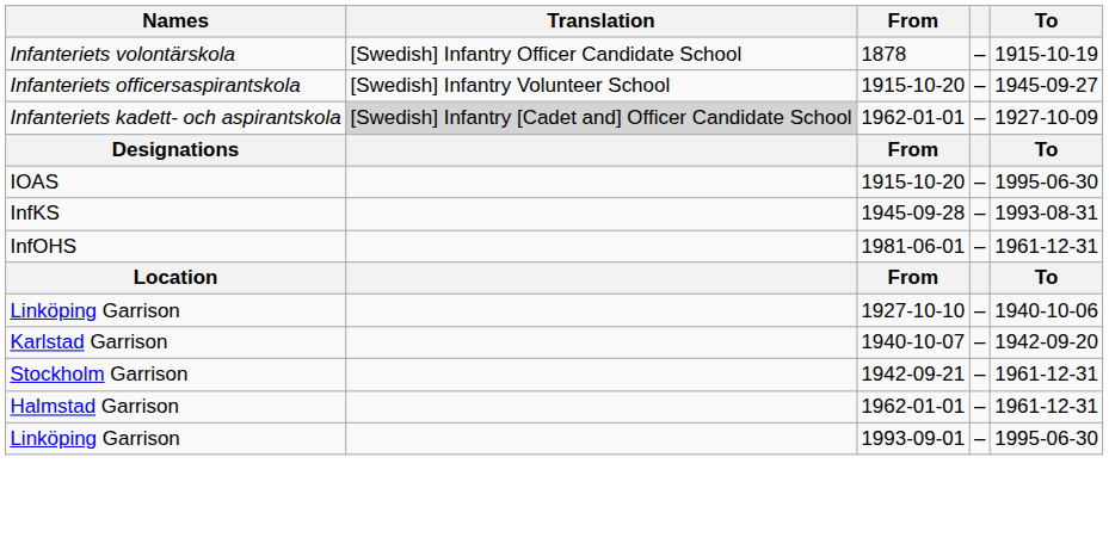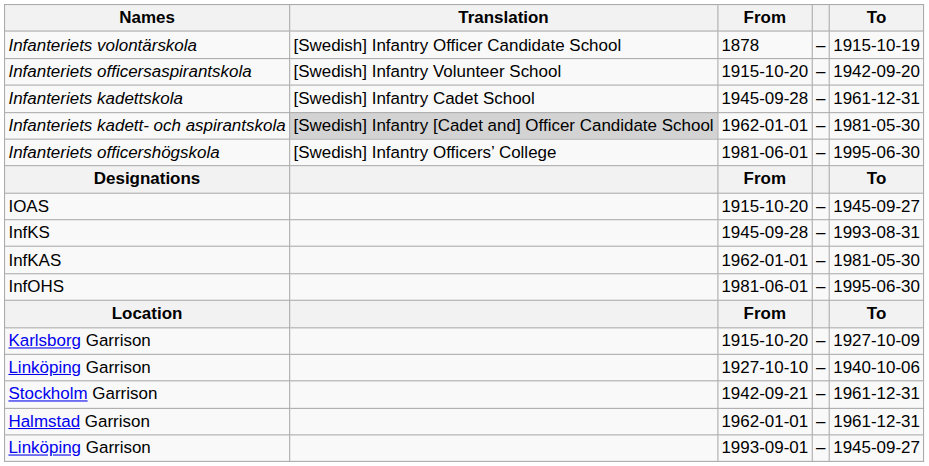 <table class="wikitable">
 <tr>
 <th style="font-weight:bold;">Names</th>
 <th style="font-weight:bold;">Translation</th>
 <th style="text-align: center; font-weight:bold;">From</th>
 <th></th>
 <th style="text-align: center; font-weight:bold;">To</th>
 </tr>
 <tr>
 <td style="font-style:italic;">Infanteriets volontärskola</td>
 <td>[Swedish] Infantry Officer Candidate School</td>
 <td>1878</td>
 <td>–</td>
 <td>1915-10-19</td>
 </tr>
 <tr>
 <td style="font-style:italic;">Infanteriets officersaspirantskola</td>
 <td>[Swedish] Infantry Volunteer School</td>
 <td>1915-10-20</td>
 <td>–</td>
-<td>1945-09-27</td>
+<td style="text-align: center;">1942-09-20</td>
+</tr>
+<tr>
+<td style="font-style:italic;">Infanteriets kadettskola</td>
+<td>[Swedish] Infantry Cadet School</td>
+<td>1945-09-28</td>
+<td>–</td>
+<td>1961-12-31</td>
 </tr>
 <tr>
 <td style="font-style:italic;">Infanteriets kadett- och aspirantskola</td>
 <td style="background: lightgrey;">[Swedish] Infantry [Cadet and] Officer Candidate School</td>
 <td>1962-01-01</td>
 <td>–</td>
-<td style="text-align: center;">1927-10-09</td>
+<td>1981-05-30</td>
+</tr>
+<tr>
+<td style="font-style:italic;">Infanteriets officershögskola</td>
+<td>[Swedish] Infantry Officers’ College</td>
+<td>1981-06-01</td>
+<td>–</td>
+<td>1995-06-30</td>
 </tr>
 <tr>
 <th style="font-weight:bold;">Designations</th>
 <th style="font-weight:bold;"></th>
 <th style="text-align: center; font-weight:bold;">From</th>
 <th></th>
 <th style="text-align: center; font-weight:bold;">To</th>
 </tr>
 <tr>
 <td>IOAS</td>
 <td></td>
 <td style="text-align: center;">1915-10-20</td>
 <td style="text-align: center;">–</td>
-<td style="text-align: center;">1995-06-30</td>
+<td style="text-align: center;">1945-09-27</td>
 </tr>
 <tr>
 <td>InfKS</td>
 <td></td>
 <td style="text-align: center;">1945-09-28</td>
 <td>–</td>
 <td style="text-align: center;">1993-08-31</td>
 </tr>
 <tr>
+<td>InfKAS</td>
+<td></td>
+<td style="text-align: center;">1962-01-01</td>
+<td>–</td>
+<td style="text-align: center;">1981-05-30</td>
+</tr>
+<tr>
 <td>InfOHS</td>
 <td></td>
 <td style="text-align: center;">1981-06-01</td>
 <td>–</td>
-<td style="text-align: center;">1961-12-31</td>
+<td style="text-align: center;">1995-06-30</td>
 </tr>
 <tr>
 <th style="font-weight:bold;">Location</th>
 <th style="font-weight:bold;"></th>
 <th style="text-align: center; font-weight:bold;">From</th>
 <th></th>
 <th style="text-align: center; font-weight:bold;">To</th>
 </tr>
 <tr>
+<td><a href='#'>Karlsborg</a> Garrison</td>
+<td></td>
+<td style="text-align: center;">1915-10-20</td>
+<td style="text-align: center;">–</td>
+<td style="text-align: center;">1927-10-09</td>
+</tr>
+<tr>
 <td><a href='#'>Linköping</a> Garrison</td>
 <td></td>
 <td style="text-align: center;">1927-10-10</td>
 <td style="text-align: center;">–</td>
 <td style="text-align: center;">1940-10-06</td>
-</tr>
-<tr>
-<td><a href='#'>Karlstad</a> Garrison</td>
-<td></td>
-<td style="text-align: center;">1940-10-07</td>
-<td style="text-align: center;">–</td>
-<td style="text-align: center;">1942-09-20</td>
 </tr>
 <tr>
 <td><a href='#'>Stockholm</a> Garrison</td>
 <td></td>
 <td style="text-align: center;">1942-09-21</td>
 <td style="text-align: center;">–</td>
 <td style="text-align: center;">1961-12-31</td>
 </tr>
 <tr>
 <td><a href='#'>Halmstad</a> Garrison</td>
 <td></td>
 <td style="text-align: center;">1962-01-01</td>
 <td style="text-align: center;">–</td>
 <td style="text-align: center;">1961-12-31</td>
 </tr>
 <tr>
 <td><a href='#'>Linköping</a> Garrison</td>
 <td></td>
 <td style="text-align: center;">1993-09-01</td>
 <td style="text-align: center;">–</td>
-<td style="text-align: center;">1995-06-30</td>
+<td style="text-align: center;">1945-09-27</td>
 </tr>
 </table>
